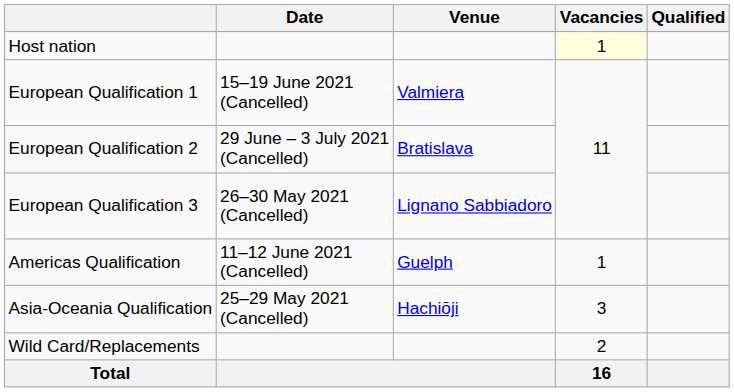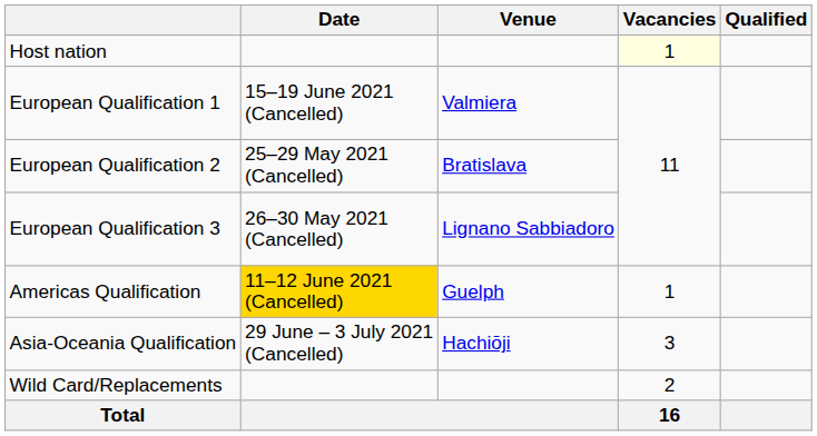 <table class="wikitable">
 <tr>
 <th></th>
 <th>Date</th>
 <th>Venue</th>
 <th>Vacancies</th>
 <th>Qualified</th>
 </tr>
 <tr>
 <td>Host nation</td>
 <td></td>
 <td></td>
 <td align="center" style="background: lightyellow;">1</td>
 <td></td>
 </tr>
 <tr>
 <td>European Qualification 1</td>
 <td>15–19 June 2021<br>(Cancelled)</td>
 <td> <a href='#'>Valmiera</a></td>
 <td rowspan=3 align=center>11</td>
 <td><br><br><br></td>
 </tr>
 <tr>
 <td>European Qualification 2</td>
-<td>29 June – 3 July 2021<br>(Cancelled)</td>
+<td>25–29 May 2021<br>(Cancelled)</td>
 <td> <a href='#'>Bratislava</a></td>
 <td><br><br></td>
 </tr>
 <tr>
 <td>European Qualification 3</td>
 <td>26–30 May 2021<br>(Cancelled)</td>
 <td> <a href='#'>Lignano Sabbiadoro</a></td>
 <td><br><br><br></td>
 </tr>
 <tr>
 <td>Americas Qualification</td>
-<td>11–12 June 2021<br>(Cancelled)</td>
+<td style="background: gold;">11–12 June 2021<br>(Cancelled)</td>
 <td> <a href='#'>Guelph</a></td>
 <td align=center>1</td>
 <td></td>
 </tr>
 <tr>
 <td>Asia-Oceania Qualification</td>
-<td>25–29 May 2021<br>(Cancelled)</td>
+<td>29 June – 3 July 2021<br>(Cancelled)</td>
 <td> <a href='#'>Hachiōji</a></td>
 <td align=center>3</td>
 <td><br><br></td>
 </tr>
 <tr>
 <td>Wild Card/Replacements</td>
 <td></td>
 <td></td>
 <td align=center>2</td>
 <td><br></td>
 </tr>
 <tr>
 <th>Total</th>
 <th colspan=2></th>
 <th>16</th>
 <th></th>
 </tr>
 </table>
